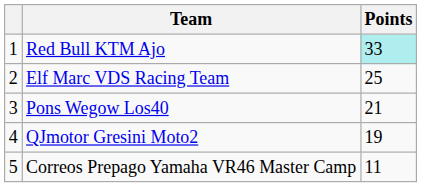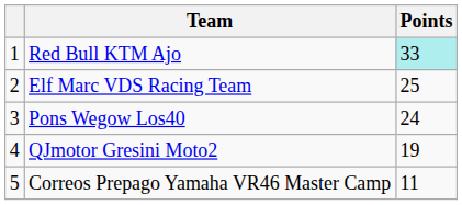 <table class="wikitable" style="font-size: 95%;">
 <tr>
 <th></th>
 <th>Team</th>
 <th>Points</th>
 </tr>
 <tr>
 <td align=center>1</td>
 <td> <a href='#'>Red Bull KTM Ajo</a></td>
 <td align=left style="background: paleturquoise;">33</td>
 </tr>
 <tr>
 <td align=center>2</td>
 <td> <a href='#'>Elf Marc VDS Racing Team</a></td>
 <td align=left>25</td>
 </tr>
 <tr>
 <td align=center>3</td>
 <td> <a href='#'>Pons Wegow Los40</a></td>
-<td align=left>21</td>
+<td align=left>24</td>
 </tr>
 <tr>
 <td align=center>4</td>
 <td> <a href='#'>QJmotor Gresini Moto2</a></td>
 <td align=left>19</td>
 </tr>
 <tr>
 <td align=center>5</td>
 <td> Correos Prepago Yamaha VR46 Master Camp</td>
 <td align=left>11</td>
 </tr>
 </table>
